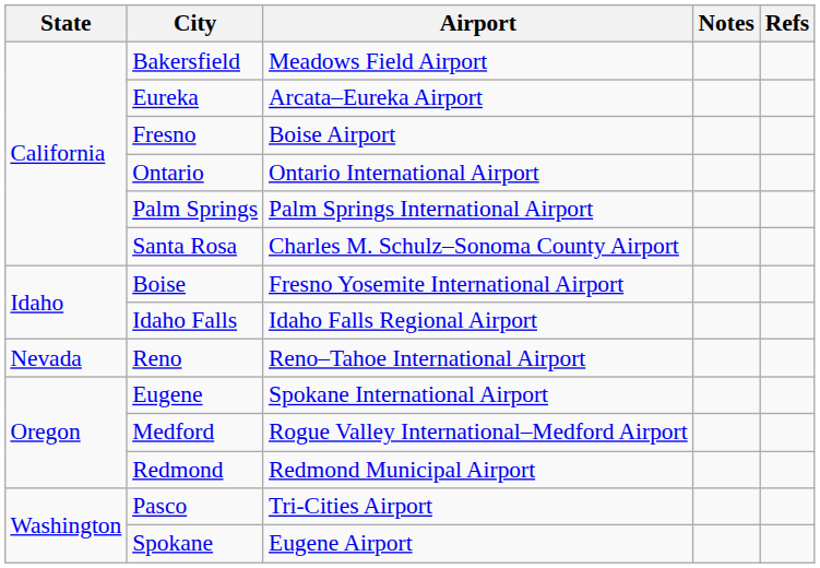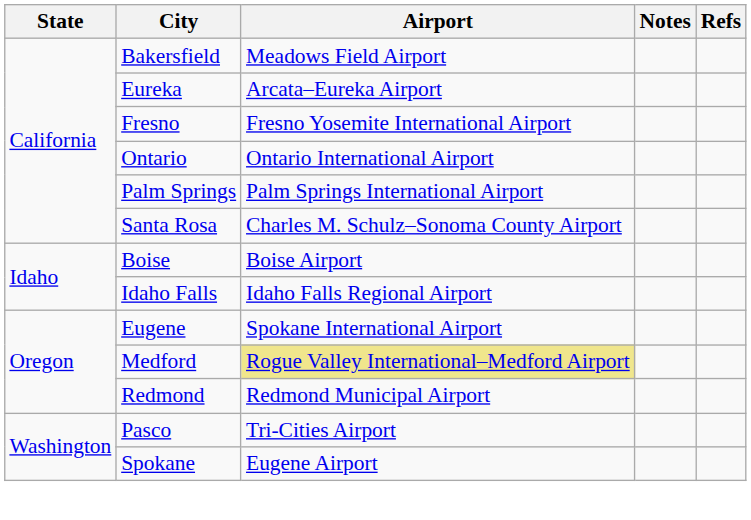 <table class="wikitable sortable" style="margin:1em auto;">
 <tr>
 <th>State</th>
 <th>City</th>
 <th>Airport</th>
 <th>Notes</th>
 <th>Refs</th>
 </tr>
 <tr>
 <td rowspan=6><a href='#'>California</a></td>
 <td><a href='#'>Bakersfield</a></td>
 <td><a href='#'>Meadows Field Airport</a></td>
 <td></td>
 <td></td>
 </tr>
 <tr>
 <td><a href='#'>Eureka</a></td>
 <td><a href='#'>Arcata–Eureka Airport</a></td>
 <td></td>
 <td></td>
 </tr>
 <tr>
 <td><a href='#'>Fresno</a></td>
-<td><a href='#'>Boise Airport</a></td>
+<td><a href='#'>Fresno Yosemite International Airport</a></td>
 <td></td>
 <td></td>
 </tr>
 <tr>
 <td><a href='#'>Ontario</a></td>
 <td><a href='#'>Ontario International Airport</a></td>
 <td></td>
 <td></td>
 </tr>
 <tr>
 <td><a href='#'>Palm Springs</a></td>
 <td><a href='#'>Palm Springs International Airport</a></td>
 <td></td>
 <td></td>
 </tr>
 <tr>
 <td><a href='#'>Santa Rosa</a></td>
 <td><a href='#'>Charles M. Schulz–Sonoma County Airport</a></td>
 <td></td>
 <td></td>
 </tr>
 <tr>
 <td rowspan=2><a href='#'>Idaho</a></td>
 <td><a href='#'>Boise</a></td>
-<td><a href='#'>Fresno Yosemite International Airport</a></td>
+<td><a href='#'>Boise Airport</a></td>
 <td></td>
 <td></td>
 </tr>
 <tr>
 <td><a href='#'>Idaho Falls</a></td>
 <td><a href='#'>Idaho Falls Regional Airport</a></td>
-<td></td>
-<td></td>
-</tr>
-<tr>
-<td><a href='#'>Nevada</a></td>
-<td><a href='#'>Reno</a></td>
-<td><a href='#'>Reno–Tahoe International Airport</a></td>
 <td></td>
 <td></td>
 </tr>
 <tr>
 <td rowspan=3><a href='#'>Oregon</a></td>
 <td><a href='#'>Eugene</a></td>
 <td><a href='#'>Spokane International Airport</a></td>
 <td></td>
 <td></td>
 </tr>
 <tr>
 <td><a href='#'>Medford</a></td>
-<td><a href='#'>Rogue Valley International–Medford Airport</a></td>
+<td style="background: khaki;"><a href='#'>Rogue Valley International–Medford Airport</a></td>
 <td></td>
 <td></td>
 </tr>
 <tr>
 <td><a href='#'>Redmond</a></td>
 <td><a href='#'>Redmond Municipal Airport</a></td>
 <td></td>
 <td></td>
 </tr>
 <tr>
 <td rowspan=2><a href='#'>Washington</a></td>
 <td><a href='#'>Pasco</a></td>
 <td><a href='#'>Tri-Cities Airport</a></td>
 <td></td>
 <td></td>
 </tr>
 <tr>
 <td><a href='#'>Spokane</a></td>
 <td><a href='#'>Eugene Airport</a></td>
 <td></td>
 <td></td>
 </tr>
 </table>
